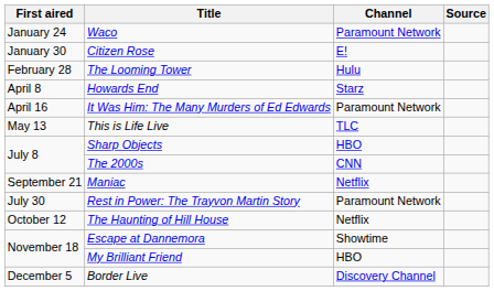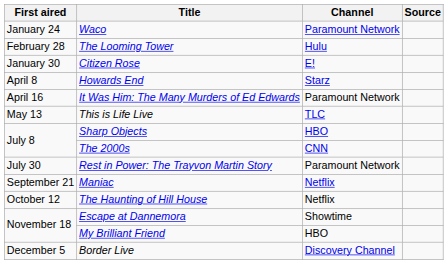 <table class="wikitable sortable">
 <tr>
 <th>First aired</th>
 <th>Title</th>
 <th>Channel</th>
 <th>Source</th>
 </tr>
 <tr>
 <td>January 24</td>
 <td><em><a href='#'>Waco</a></em></td>
 <td><a href='#'>Paramount Network</a></td>
 <td></td>
 </tr>
 <tr>
+<td>February 28</td>
+<td><em><a href='#'>The Looming Tower</a></em></td>
+<td><a href='#'>Hulu</a></td>
+<td></td>
+</tr>
+<tr>
 <td>January 30</td>
 <td><em><a href='#'>Citizen Rose</a></em></td>
 <td><a href='#'>E!</a></td>
-<td></td>
-</tr>
-<tr>
-<td>February 28</td>
-<td><em><a href='#'>The Looming Tower</a></em></td>
-<td><a href='#'>Hulu</a></td>
 <td></td>
 </tr>
 <tr>
 <td>April 8</td>
 <td><em><a href='#'>Howards End</a></em></td>
 <td><a href='#'>Starz</a></td>
 <td></td>
 </tr>
 <tr>
 <td>April 16</td>
 <td><em><a href='#'>It Was Him: The Many Murders of Ed Edwards</a></em></td>
 <td>Paramount Network</td>
 <td></td>
 </tr>
 <tr>
 <td>May 13</td>
 <td><em>This is Life Live</em></td>
 <td><a href='#'>TLC</a></td>
 <td></td>
 </tr>
 <tr>
 <td rowspan=2>July 8</td>
 <td><em><a href='#'>Sharp Objects</a></em></td>
 <td><a href='#'>HBO</a></td>
 <td></td>
 </tr>
 <tr>
 <td><em><a href='#'>The 2000s</a></em></td>
 <td><a href='#'>CNN</a></td>
 <td></td>
 </tr>
 <tr>
+<td>July 30</td>
+<td><em><a href='#'>Rest in Power: The Trayvon Martin Story</a></em></td>
+<td>Paramount Network</td>
+<td></td>
+</tr>
+<tr>
 <td>September 21</td>
 <td><em><a href='#'>Maniac</a></em></td>
 <td><a href='#'>Netflix</a></td>
-<td></td>
-</tr>
-<tr>
-<td>July 30</td>
-<td><em><a href='#'>Rest in Power: The Trayvon Martin Story</a></em></td>
-<td>Paramount Network</td>
 <td></td>
 </tr>
 <tr>
 <td>October 12</td>
 <td><em><a href='#'>The Haunting of Hill House</a></em></td>
 <td>Netflix</td>
 <td></td>
 </tr>
 <tr>
 <td rowspan=2>November 18</td>
 <td><em><a href='#'>Escape at Dannemora</a></em></td>
 <td>Showtime</td>
 <td></td>
 </tr>
 <tr>
 <td><em><a href='#'>My Brilliant Friend</a></em></td>
 <td>HBO</td>
 <td></td>
 </tr>
 <tr>
 <td>December 5</td>
 <td><em>Border Live</em></td>
 <td><a href='#'>Discovery Channel</a></td>
 <td></td>
 </tr>
 </table>
